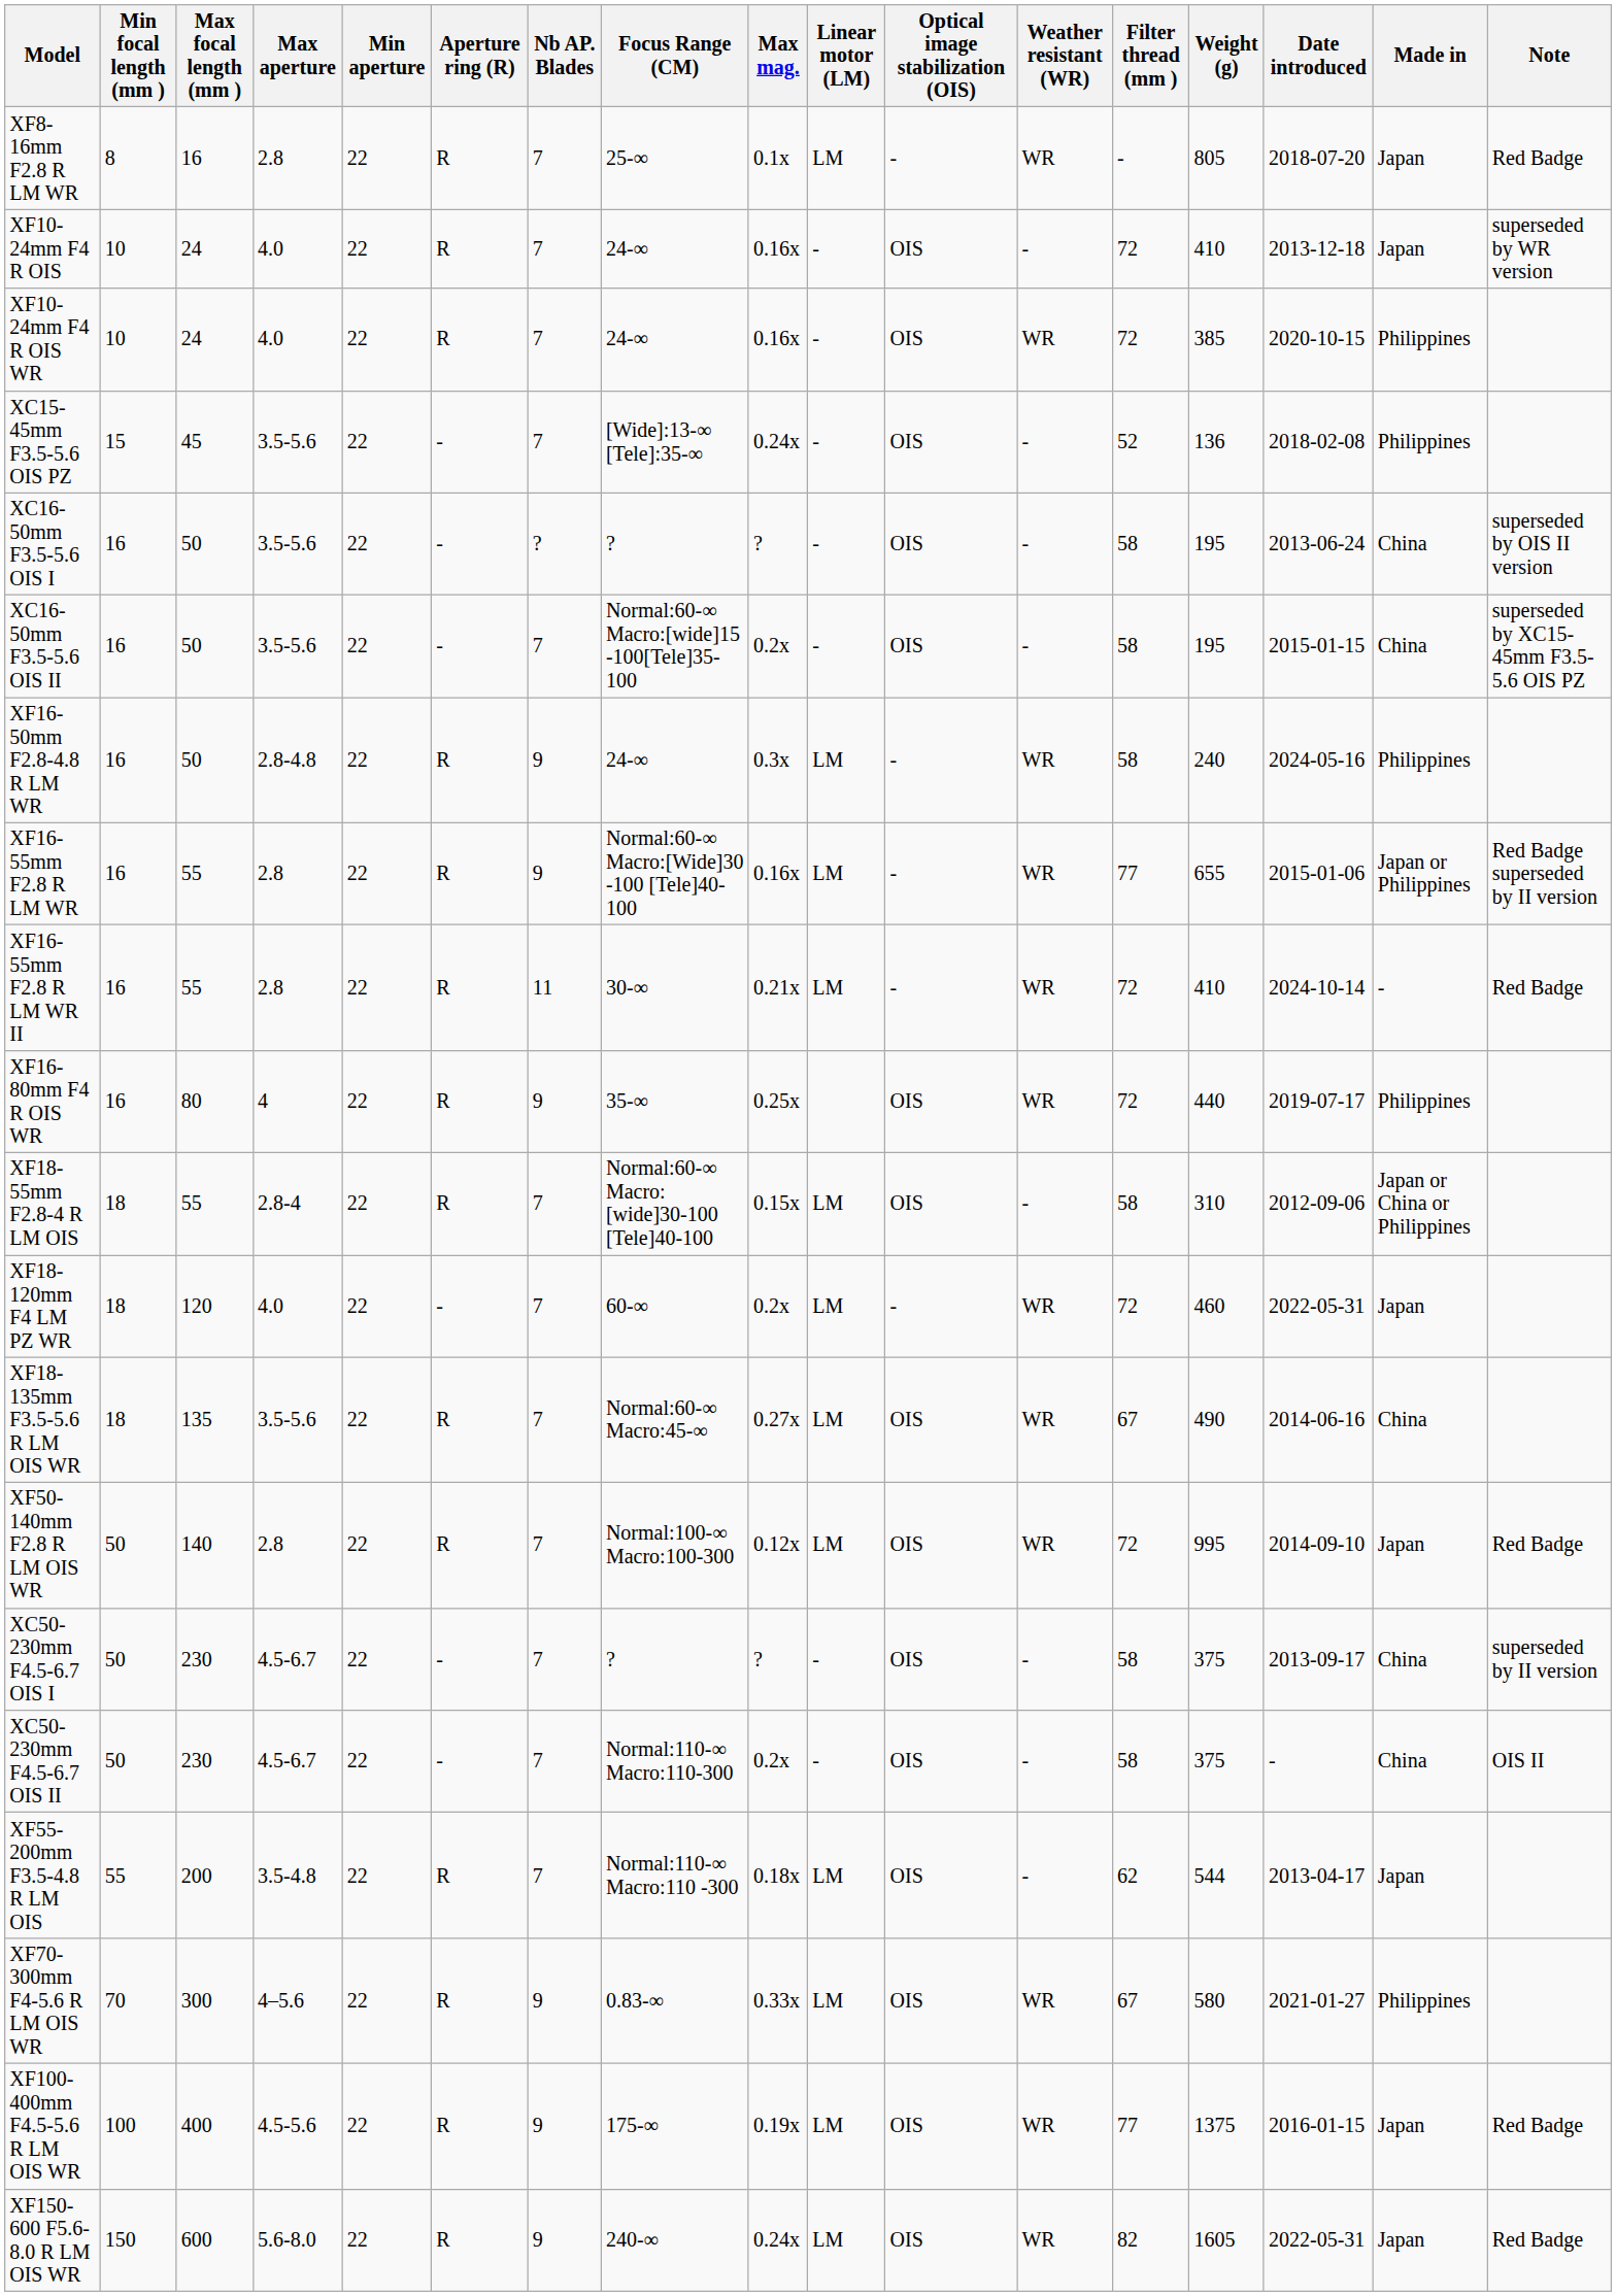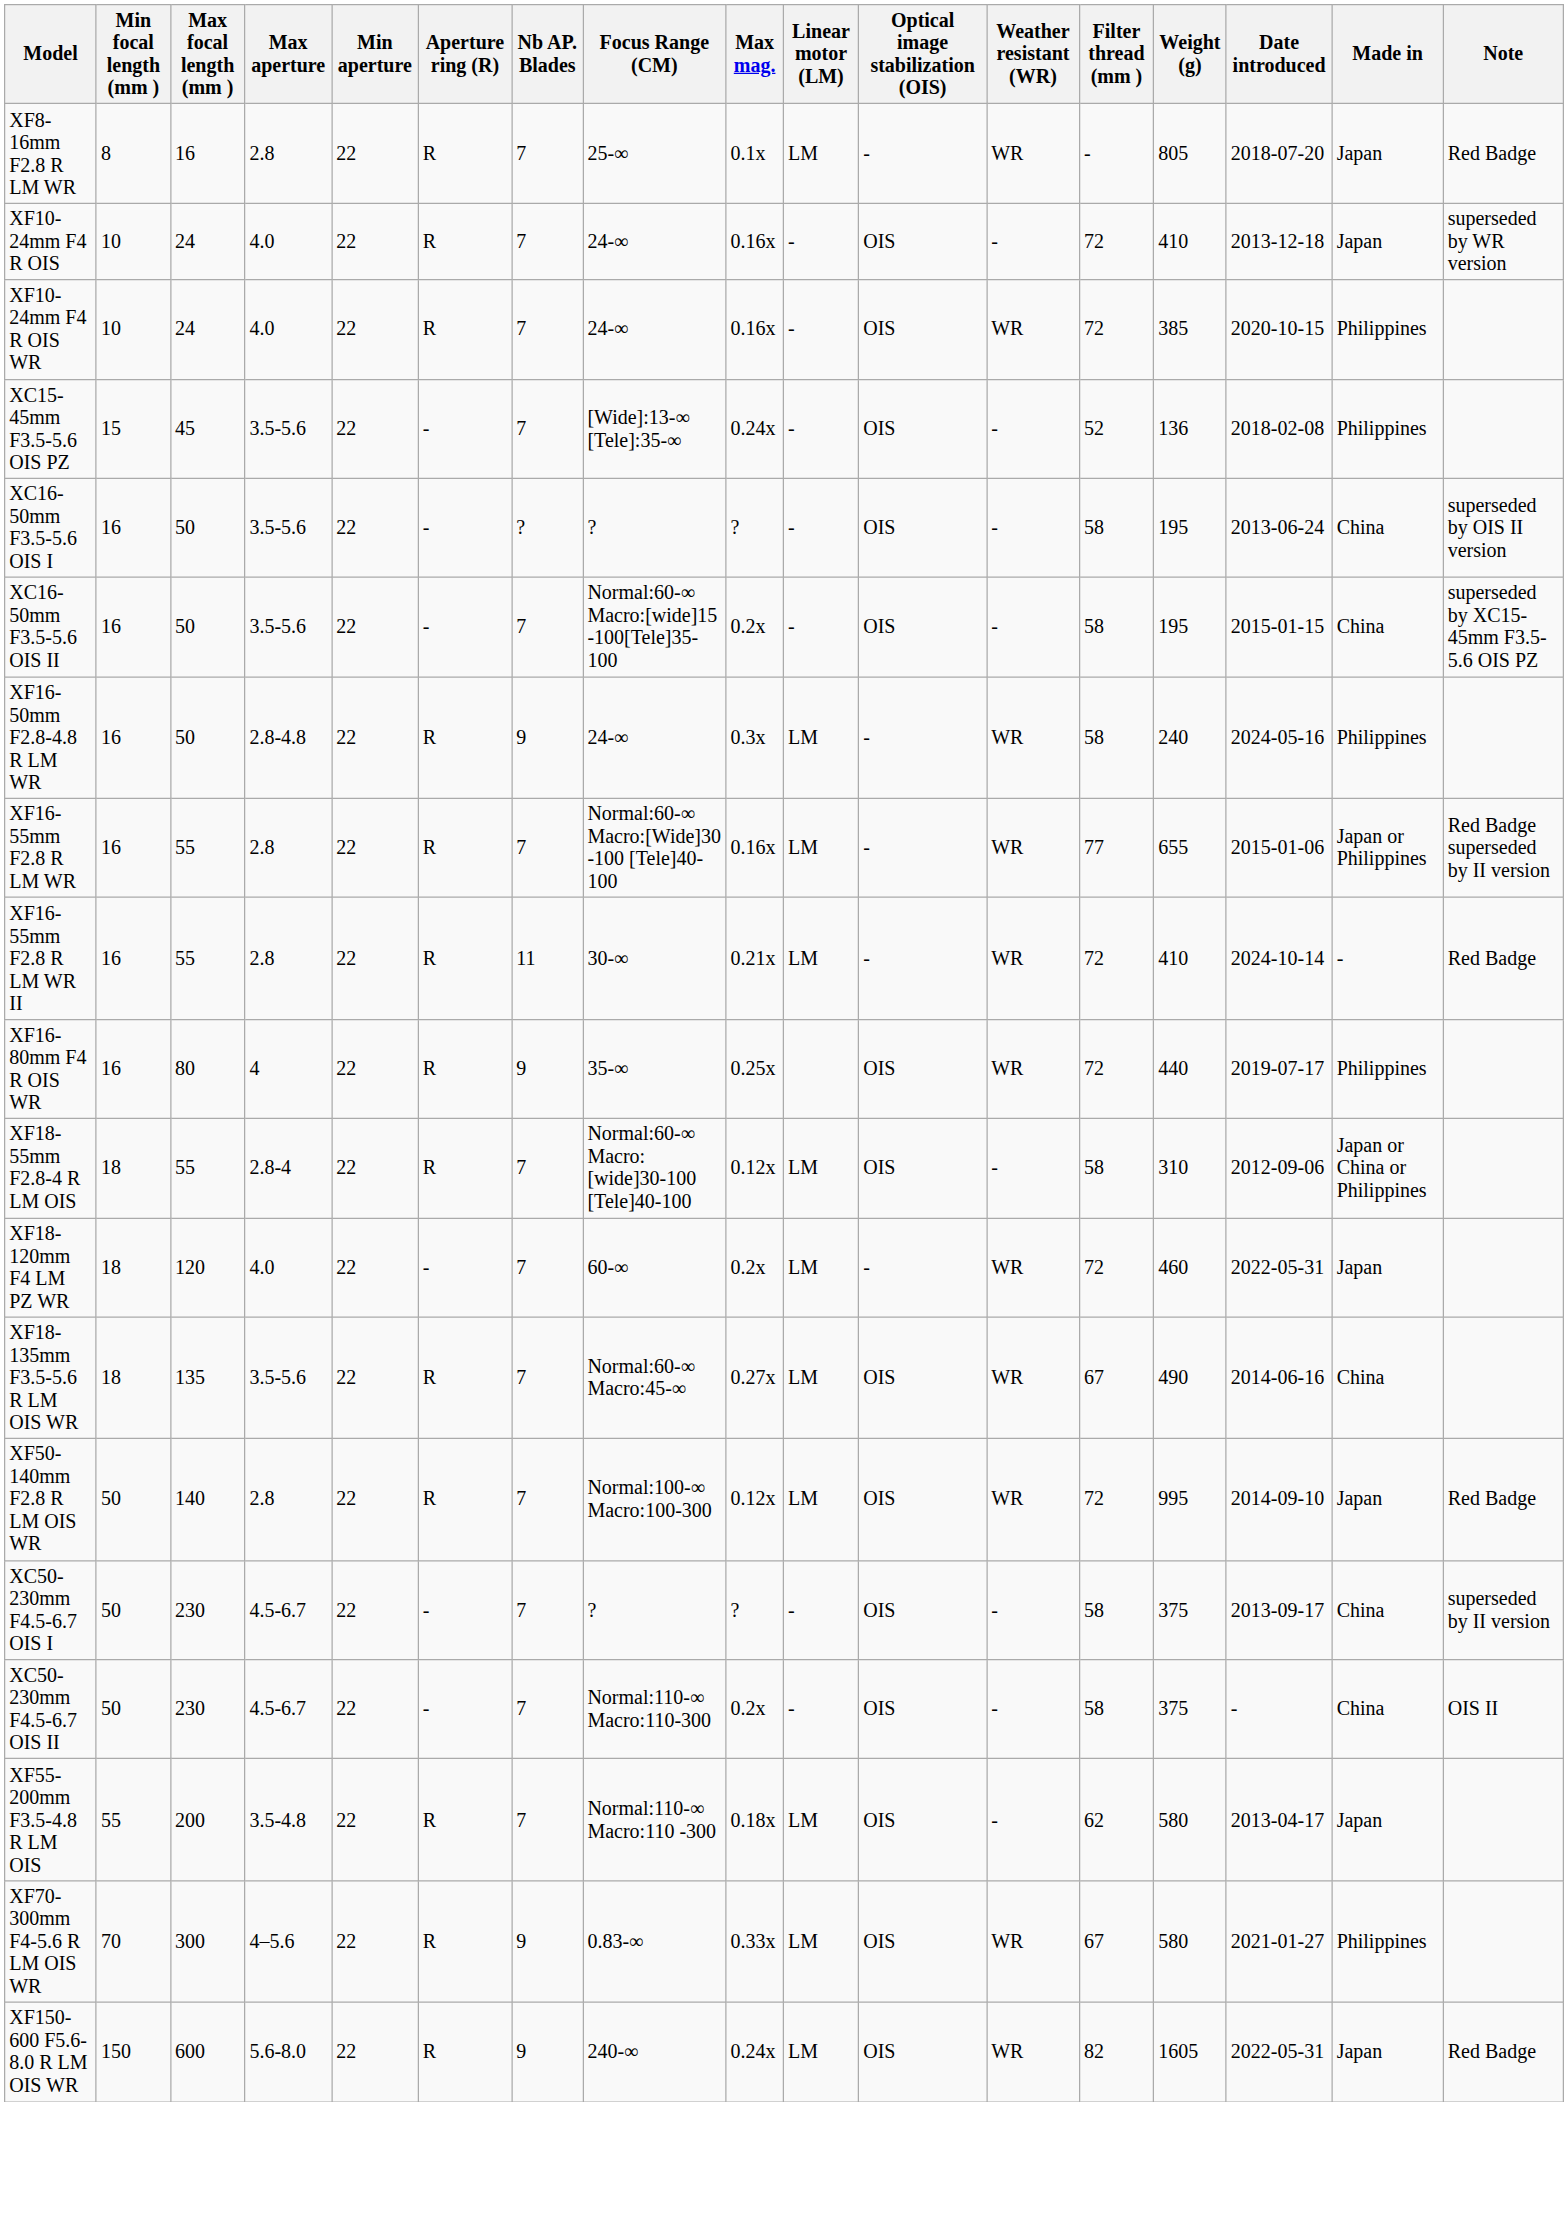 <table class="wikitable sortable">
 <tr>
 <th scope="col">Model</th>
 <th scope="col">Min focal length (mm )</th>
 <th scope="col">Max focal length (mm )</th>
 <th scope="col">Max aperture</th>
 <th scope="col">Min aperture</th>
 <th scope="col">Aperture ring (R)</th>
 <th scope="col">Nb AP. Blades</th>
 <th scope="col">Focus Range (CM)</th>
 <th scope="col">Max <a href='#'>mag.</a></th>
 <th scope="col">Linear motor (LM)</th>
 <th scope="col">Optical image stabilization (OIS)</th>
 <th scope="col">Weather resistant (WR)</th>
 <th scope="col">Filter thread (mm )</th>
 <th scope="col">Weight (g)</th>
 <th scope="col">Date introduced</th>
 <th scope="col">Made in</th>
 <th scope="col" class="unsortable">Note</th>
 </tr>
 <tr>
 <td>XF8-16mm F2.8 R LM WR</td>
 <td>8</td>
 <td>16</td>
 <td>2.8</td>
 <td>22</td>
 <td>R</td>
 <td>7</td>
 <td>25-∞</td>
 <td>0.1x</td>
 <td>LM</td>
 <td>-</td>
 <td>WR</td>
 <td>-</td>
 <td>805</td>
 <td>2018-07-20</td>
 <td>Japan</td>
 <td>Red Badge</td>
 </tr>
 <tr>
 <td>XF10-24mm F4 R OIS</td>
 <td>10</td>
 <td>24</td>
 <td>4.0</td>
 <td>22</td>
 <td>R</td>
 <td>7</td>
 <td>24-∞</td>
 <td>0.16x</td>
 <td>-</td>
 <td>OIS</td>
 <td>-</td>
 <td>72</td>
 <td>410</td>
 <td>2013-12-18</td>
 <td>Japan</td>
 <td>superseded by WR version</td>
 </tr>
 <tr>
 <td>XF10-24mm F4 R OIS WR</td>
 <td>10</td>
 <td>24</td>
 <td>4.0</td>
 <td>22</td>
 <td>R</td>
 <td>7</td>
 <td>24-∞</td>
 <td>0.16x</td>
 <td>-</td>
 <td>OIS</td>
 <td>WR</td>
 <td>72</td>
 <td>385</td>
 <td>2020-10-15</td>
 <td>Philippines</td>
 <td></td>
 </tr>
 <tr>
 <td>XC15-45mm F3.5-5.6 OIS PZ</td>
 <td>15</td>
 <td>45</td>
 <td>3.5-5.6</td>
 <td>22</td>
 <td>-</td>
 <td>7</td>
 <td>[Wide]:13-∞ [Tele]:35-∞</td>
 <td>0.24x</td>
 <td>-</td>
 <td>OIS</td>
 <td>-</td>
 <td>52</td>
 <td>136</td>
 <td>2018-02-08</td>
 <td>Philippines</td>
 <td></td>
 </tr>
 <tr>
 <td>XC16-50mm F3.5-5.6 OIS I</td>
 <td>16</td>
 <td>50</td>
 <td>3.5-5.6</td>
 <td>22</td>
 <td>-</td>
 <td>?</td>
 <td>?</td>
 <td>?</td>
 <td>-</td>
 <td>OIS</td>
 <td>-</td>
 <td>58</td>
 <td>195</td>
 <td>2013-06-24</td>
 <td>China</td>
 <td>superseded by OIS II version</td>
 </tr>
 <tr>
 <td>XC16-50mm F3.5-5.6 OIS II</td>
 <td>16</td>
 <td>50</td>
 <td>3.5-5.6</td>
 <td>22</td>
 <td>-</td>
 <td>7</td>
 <td>Normal:60-∞ Macro:[wide]15 -100[Tele]35-100</td>
 <td>0.2x</td>
 <td>-</td>
 <td>OIS</td>
 <td>-</td>
 <td>58</td>
 <td>195</td>
 <td>2015-01-15</td>
 <td>China</td>
 <td>superseded by XC15-45mm F3.5-5.6 OIS PZ</td>
 </tr>
 <tr>
 <td>XF16-50mm F2.8-4.8 R LM WR</td>
 <td>16</td>
 <td>50</td>
 <td>2.8-4.8</td>
 <td>22</td>
 <td>R</td>
 <td>9</td>
 <td>24-∞</td>
 <td>0.3x</td>
 <td>LM</td>
 <td>-</td>
 <td>WR</td>
 <td>58</td>
 <td>240</td>
 <td>2024-05-16</td>
 <td>Philippines</td>
 <td></td>
 </tr>
 <tr>
 <td>XF16-55mm F2.8 R LM WR</td>
 <td>16</td>
 <td>55</td>
 <td>2.8</td>
 <td>22</td>
 <td>R</td>
-<td>9</td>
+<td>7</td>
 <td>Normal:60-∞  Macro:[Wide]30 -100 [Tele]40-100</td>
 <td>0.16x</td>
 <td>LM</td>
 <td>-</td>
 <td>WR</td>
 <td>77</td>
 <td>655</td>
 <td>2015-01-06</td>
 <td>Japan or Philippines</td>
 <td>Red Badge superseded by II version</td>
 </tr>
 <tr>
 <td>XF16-55mm F2.8 R LM WR II</td>
 <td>16</td>
 <td>55</td>
 <td>2.8</td>
 <td>22</td>
 <td>R</td>
 <td>11</td>
 <td>30-∞</td>
 <td>0.21x</td>
 <td>LM</td>
 <td>-</td>
 <td>WR</td>
 <td>72</td>
 <td>410</td>
 <td>2024-10-14</td>
 <td>-</td>
 <td>Red Badge</td>
 </tr>
 <tr>
 <td>XF16-80mm F4 R OIS WR</td>
 <td>16</td>
 <td>80</td>
 <td>4</td>
 <td>22</td>
 <td>R</td>
 <td>9</td>
 <td>35-∞</td>
 <td>0.25x</td>
 <td></td>
 <td>OIS</td>
 <td>WR</td>
 <td>72</td>
 <td>440</td>
 <td>2019-07-17</td>
 <td>Philippines</td>
 <td></td>
 </tr>
 <tr>
 <td>XF18-55mm F2.8-4 R LM OIS</td>
 <td>18</td>
 <td>55</td>
 <td>2.8-4</td>
 <td>22</td>
 <td>R</td>
 <td>7</td>
 <td>Normal:60-∞ Macro:[wide]30-100 [Tele]40-100</td>
-<td>0.15x</td>
+<td>0.12x</td>
 <td>LM</td>
 <td>OIS</td>
 <td>-</td>
 <td>58</td>
 <td>310</td>
 <td>2012-09-06</td>
 <td>Japan or China or Philippines</td>
 <td></td>
 </tr>
 <tr>
 <td>XF18-120mm  F4 LM PZ WR</td>
 <td>18</td>
 <td>120</td>
 <td>4.0</td>
 <td>22</td>
 <td>-</td>
 <td>7</td>
 <td>60-∞</td>
 <td>0.2x</td>
 <td>LM</td>
 <td>-</td>
 <td>WR</td>
 <td>72</td>
 <td>460</td>
 <td>2022-05-31</td>
 <td>Japan</td>
 <td></td>
 </tr>
 <tr>
 <td>XF18-135mm F3.5-5.6 R LM OIS WR</td>
 <td>18</td>
 <td>135</td>
 <td>3.5-5.6</td>
 <td>22</td>
 <td>R</td>
 <td>7</td>
 <td>Normal:60-∞ Macro:45-∞</td>
 <td>0.27x</td>
 <td>LM</td>
 <td>OIS</td>
 <td>WR</td>
 <td>67</td>
 <td>490</td>
 <td>2014-06-16</td>
 <td>China</td>
 <td></td>
 </tr>
 <tr>
 <td>XF50-140mm F2.8 R LM OIS WR</td>
 <td>50</td>
 <td>140</td>
 <td>2.8</td>
 <td>22</td>
 <td>R</td>
 <td>7</td>
 <td>Normal:100-∞ Macro:100-300</td>
 <td>0.12x</td>
 <td>LM</td>
 <td>OIS</td>
 <td>WR</td>
 <td>72</td>
 <td>995</td>
 <td>2014-09-10</td>
 <td>Japan</td>
 <td>Red Badge</td>
 </tr>
 <tr>
 <td>XC50-230mm F4.5-6.7 OIS I</td>
 <td>50</td>
 <td>230</td>
 <td>4.5-6.7</td>
 <td>22</td>
 <td>-</td>
 <td>7</td>
 <td>?</td>
 <td>?</td>
 <td>-</td>
 <td>OIS</td>
 <td>-</td>
 <td>58</td>
 <td>375</td>
 <td>2013-09-17</td>
 <td>China</td>
 <td>superseded by II version </td>
 </tr>
 <tr>
 <td>XC50-230mm F4.5-6.7 OIS II</td>
 <td>50</td>
 <td>230</td>
 <td>4.5-6.7</td>
 <td>22</td>
 <td>-</td>
 <td>7</td>
 <td>Normal:110-∞ Macro:110-300</td>
 <td>0.2x</td>
 <td>-</td>
 <td>OIS</td>
 <td>-</td>
 <td>58</td>
 <td>375</td>
 <td>-</td>
 <td>China</td>
 <td>OIS II</td>
 </tr>
 <tr>
 <td>XF55-200mm F3.5-4.8 R LM OIS</td>
 <td>55</td>
 <td>200</td>
 <td>3.5-4.8</td>
 <td>22</td>
 <td>R</td>
 <td>7</td>
 <td>Normal:110-∞ Macro:110 -300</td>
 <td>0.18x</td>
 <td>LM</td>
 <td>OIS</td>
 <td>-</td>
 <td>62</td>
-<td>544</td>
+<td>580</td>
 <td>2013-04-17</td>
 <td>Japan</td>
 <td></td>
 </tr>
 <tr>
 <td>XF70-300mm F4-5.6 R LM OIS WR</td>
 <td>70</td>
 <td>300</td>
 <td>4–5.6</td>
 <td>22</td>
 <td>R</td>
 <td>9</td>
 <td>0.83-∞</td>
 <td>0.33x</td>
 <td>LM</td>
 <td>OIS</td>
 <td>WR</td>
 <td>67</td>
 <td>580</td>
 <td>2021-01-27</td>
 <td>Philippines</td>
 <td></td>
 </tr>
 <tr>
-<td>XF100-400mm F4.5-5.6 R LM OIS WR</td>
-<td>100</td>
-<td>400</td>
-<td>4.5-5.6</td>
-<td>22</td>
-<td>R</td>
-<td>9</td>
-<td>175-∞</td>
-<td>0.19x</td>
-<td>LM</td>
-<td>OIS</td>
-<td>WR</td>
-<td>77</td>
-<td>1375</td>
-<td>2016-01-15</td>
-<td>Japan</td>
-<td>Red Badge</td>
-</tr>
-<tr>
 <td>XF150-600 F5.6-8.0 R LM OIS WR</td>
 <td>150</td>
 <td>600</td>
 <td>5.6-8.0</td>
 <td>22</td>
 <td>R</td>
 <td>9</td>
 <td>240-∞</td>
 <td>0.24x</td>
 <td>LM</td>
 <td>OIS</td>
 <td>WR</td>
 <td>82</td>
 <td>1605</td>
 <td>2022-05-31</td>
 <td>Japan</td>
 <td>Red Badge</td>
 </tr>
 </table>
